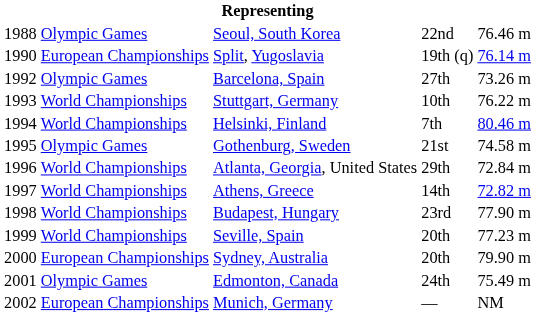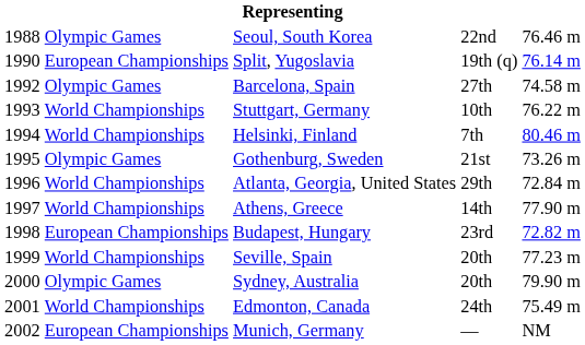 <table>
 <tr>
 <th colspan="5">Representing </th>
 </tr>
 <tr>
 <td>1988</td>
 <td><a href='#'>Olympic Games</a></td>
 <td><a href='#'>Seoul, South Korea</a></td>
 <td>22nd</td>
 <td>76.46 m</td>
 </tr>
 <tr>
 <td>1990</td>
 <td><a href='#'>European Championships</a></td>
 <td><a href='#'>Split</a>, <a href='#'>Yugoslavia</a></td>
 <td>19th (q)</td>
 <td><a href='#'>76.14 m</a></td>
 </tr>
 <tr>
 <td>1992</td>
 <td><a href='#'>Olympic Games</a></td>
 <td><a href='#'>Barcelona, Spain</a></td>
 <td>27th</td>
-<td>73.26 m</td>
+<td>74.58 m</td>
 </tr>
 <tr>
 <td>1993</td>
 <td><a href='#'>World Championships</a></td>
 <td><a href='#'>Stuttgart, Germany</a></td>
 <td>10th</td>
 <td>76.22 m</td>
 </tr>
 <tr>
 <td>1994</td>
 <td><a href='#'>World Championships</a></td>
 <td><a href='#'>Helsinki, Finland</a></td>
 <td>7th</td>
 <td><a href='#'>80.46 m</a></td>
 </tr>
 <tr>
 <td>1995</td>
 <td><a href='#'>Olympic Games</a></td>
 <td><a href='#'>Gothenburg, Sweden</a></td>
 <td>21st</td>
-<td>74.58 m</td>
+<td>73.26 m</td>
 </tr>
 <tr>
 <td>1996</td>
 <td><a href='#'>World Championships</a></td>
 <td><a href='#'>Atlanta, Georgia</a>, United States</td>
 <td>29th</td>
 <td>72.84 m</td>
 </tr>
 <tr>
 <td>1997</td>
 <td><a href='#'>World Championships</a></td>
 <td><a href='#'>Athens, Greece</a></td>
 <td>14th</td>
-<td><a href='#'>72.82 m</a></td>
+<td>77.90 m</td>
 </tr>
 <tr>
 <td>1998</td>
-<td><a href='#'>World Championships</a></td>
+<td><a href='#'>European Championships</a></td>
 <td><a href='#'>Budapest, Hungary</a></td>
 <td>23rd</td>
-<td>77.90 m</td>
+<td><a href='#'>72.82 m</a></td>
 </tr>
 <tr>
 <td>1999</td>
 <td><a href='#'>World Championships</a></td>
 <td><a href='#'>Seville, Spain</a></td>
 <td>20th</td>
 <td>77.23 m</td>
 </tr>
 <tr>
 <td>2000</td>
-<td><a href='#'>European Championships</a></td>
+<td><a href='#'>Olympic Games</a></td>
 <td><a href='#'>Sydney, Australia</a></td>
 <td>20th</td>
 <td>79.90 m</td>
 </tr>
 <tr>
 <td>2001</td>
-<td><a href='#'>Olympic Games</a></td>
+<td><a href='#'>World Championships</a></td>
 <td><a href='#'>Edmonton, Canada</a></td>
 <td>24th</td>
 <td>75.49 m</td>
 </tr>
 <tr>
 <td>2002</td>
 <td><a href='#'>European Championships</a></td>
 <td><a href='#'>Munich, Germany</a></td>
 <td>—</td>
 <td>NM</td>
 </tr>
 </table>
